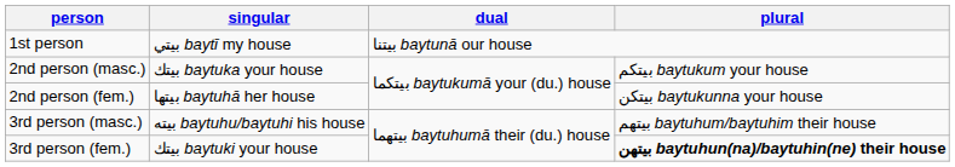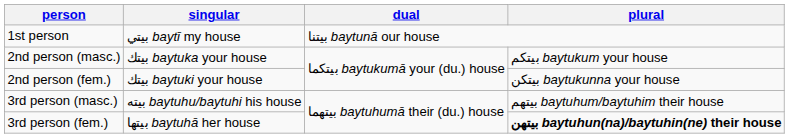 <table class="wikitable">
 <tr>
 <th><a href='#'>person</a></th>
 <th><a href='#'>singular</a></th>
 <th><a href='#'>dual</a></th>
 <th><a href='#'>plural</a></th>
 </tr>
 <tr>
 <td>1st person</td>
 <td>بيتي <em>baytī</em> my house</td>
 <td colspan="2">بيتنا <em>baytunā</em> our house</td>
 </tr>
 <tr>
 <td>2nd person (masc.)</td>
 <td>بيتك <em>baytuka</em> your house</td>
 <td rowspan="2">بيتكما <em>baytukumā</em> your (du.) house</td>
 <td>بيتكم <em>baytukum</em> your house</td>
 </tr>
 <tr>
 <td>2nd person (fem.)</td>
-<td>بيتها <em>baytuhā</em> her house</td>
+<td>بيتك <em>baytuki</em> your house</td>
 <td>بيتكن <em>baytukunna</em> your house</td>
 </tr>
 <tr>
 <td>3rd person (masc.)</td>
 <td>بيته <em>baytuhu/baytuhi</em> his house</td>
 <td rowspan="2">بيتهما <em>baytuhumā</em> their (du.) house</td>
 <td>بيتهم <em>baytuhum/baytuhim</em> their house</td>
 </tr>
 <tr>
 <td>3rd person (fem.)</td>
-<td>بيتك <em>baytuki</em> your house</td>
+<td>بيتها <em>baytuhā</em> her house</td>
 <td><strong>بيتهن <em>baytuhun(na)/baytuhin(ne)</em> their house</strong></td>
 </tr>
 </table>
